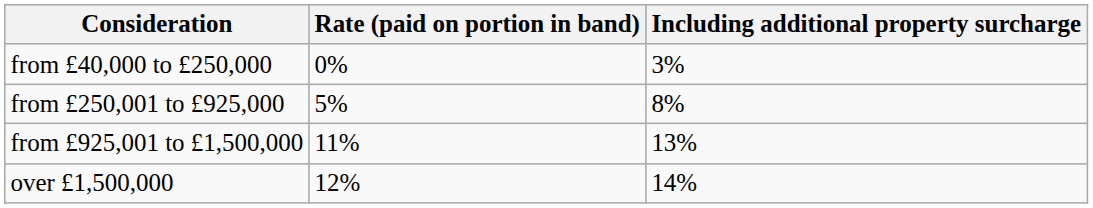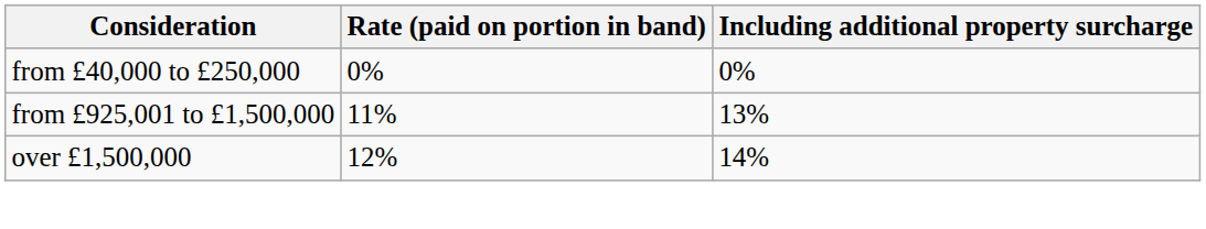 <table class="wikitable">
 <tr>
 <th>Consideration</th>
 <th>Rate (paid on portion in band)</th>
 <th>Including additional property surcharge</th>
 </tr>
 <tr>
 <td>from £40,000 to £250,000</td>
 <td>0%</td>
-<td>3%</td>
-</tr>
-<tr>
-<td>from £250,001 to £925,000</td>
-<td>5%</td>
-<td>8%</td>
+<td>0%</td>
 </tr>
 <tr>
 <td>from £925,001 to £1,500,000</td>
 <td>11%</td>
 <td>13%</td>
 </tr>
 <tr>
 <td>over £1,500,000</td>
 <td>12%</td>
 <td>14%</td>
 </tr>
 </table>
